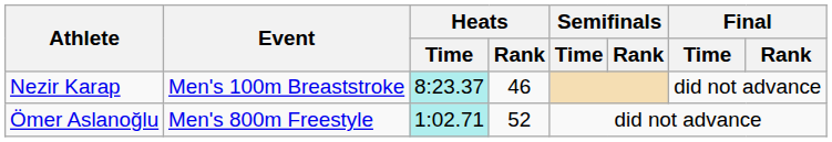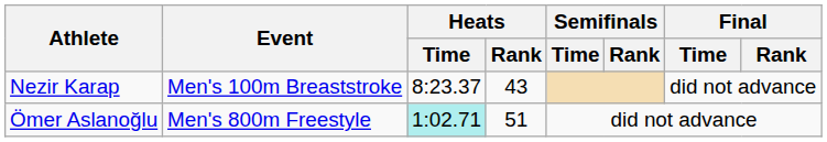 <table class=wikitable style="font-size:90%">
 <tr>
 <th rowspan="2">Athlete</th>
 <th rowspan="2">Event</th>
 <th colspan="2">Heats</th>
 <th colspan="2">Semifinals</th>
 <th colspan="2">Final</th>
 </tr>
 <tr>
 <th>Time</th>
 <th>Rank</th>
 <th>Time</th>
 <th>Rank</th>
 <th>Time</th>
 <th>Rank</th>
 </tr>
 <tr>
 <td rowspan="1"><a href='#'>Nezir Karap</a></td>
 <td><a href='#'>Men's 100m Breaststroke</a></td>
-<td align=center style="background: paleturquoise;">8:23.37</td>
-<td align=center>46</td>
+<td align=center>8:23.37</td>
+<td align=center>43</td>
 <td colspan= 2 bgcolor="wheat"></td>
 <td align=center colspan=2>did not advance</td>
 </tr>
 <tr>
 <td rowspan="1"><a href='#'>Ömer Aslanoğlu</a></td>
 <td><a href='#'>Men's 800m Freestyle</a></td>
 <td align=center style="background: paleturquoise;">1:02.71</td>
-<td align=center>52</td>
+<td align=center>51</td>
 <td align=center colspan=4>did not advance</td>
 </tr>
 </table>
